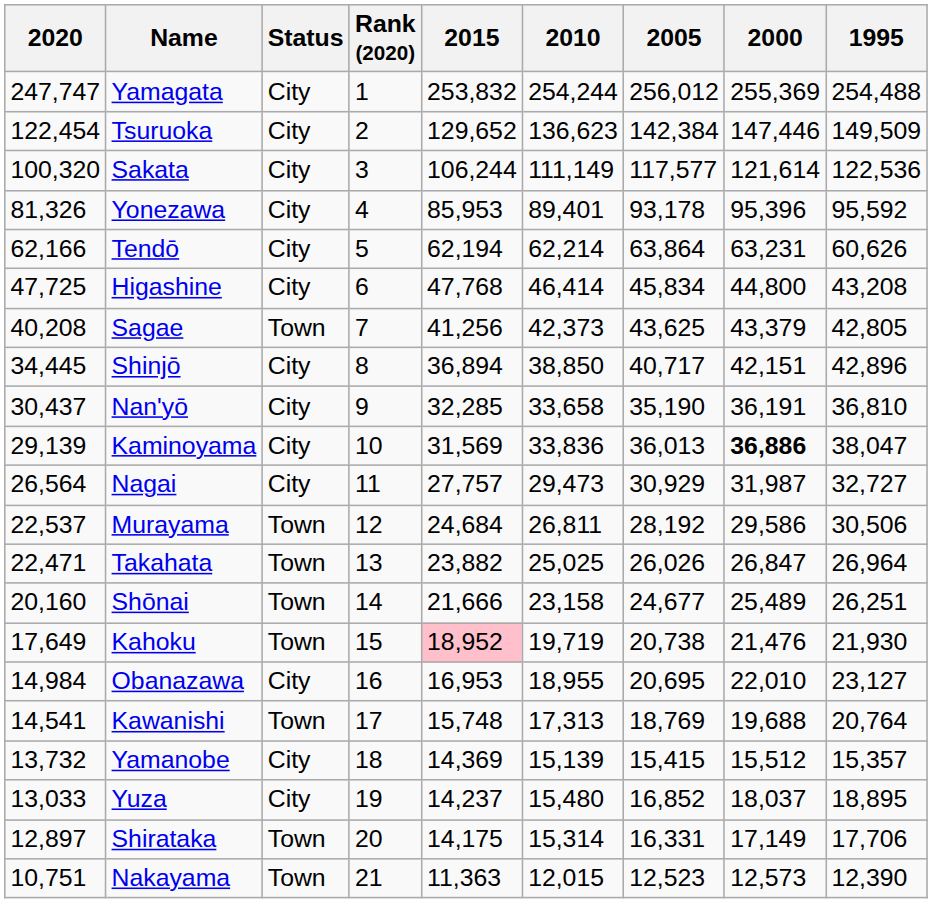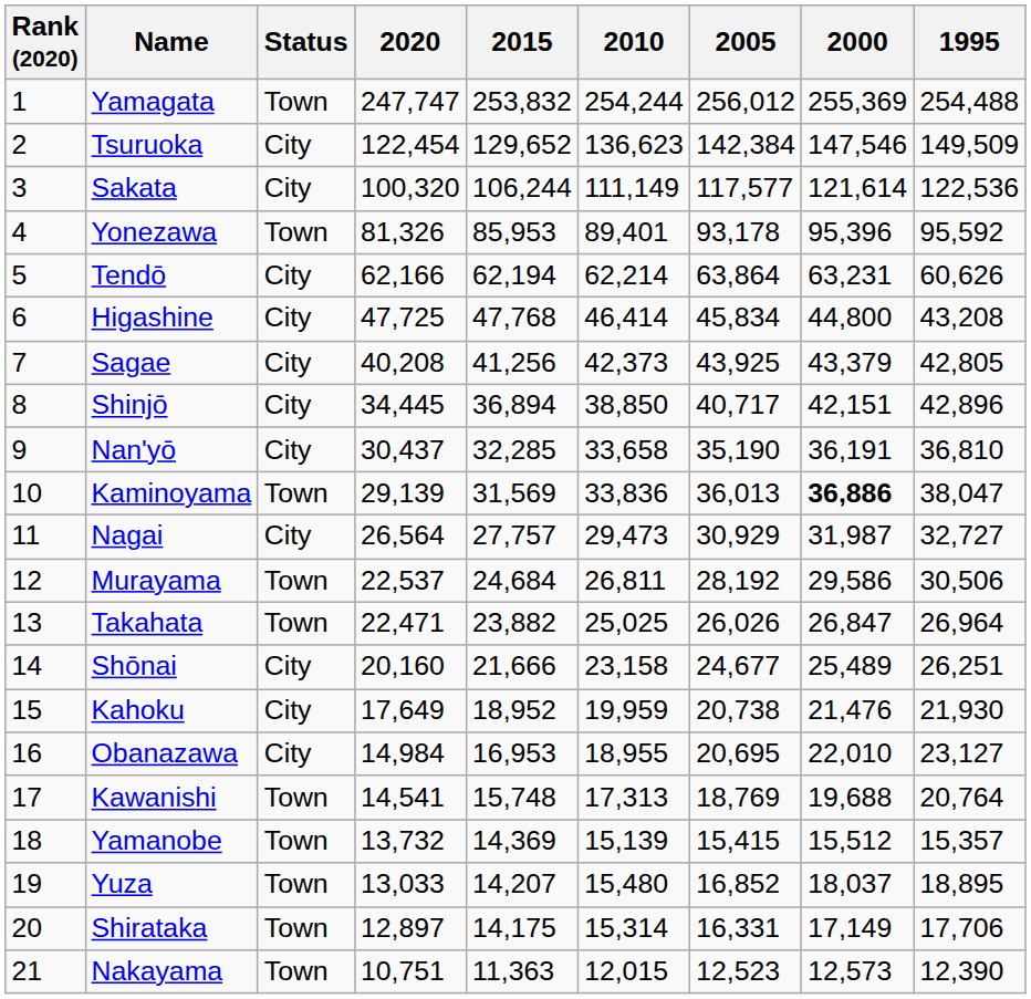 <table class="wikitable sortable">
 <tr>
-<th>2020</th>
+<th>Rank<br><small>(2020)</small></th>
 <th>Name</th>
 <th>Status</th>
-<th>Rank<br><small>(2020)</small></th>
+<th>2020</th>
 <th>2015</th>
 <th>2010</th>
 <th>2005</th>
 <th>2000</th>
 <th>1995</th>
 </tr>
 <tr>
+<td>1</td>
+<td><a href='#'>Yamagata</a></td>
+<td>Town</td>
 <td>247,747</td>
-<td><a href='#'>Yamagata</a></td>
-<td>City</td>
-<td>1</td>
 <td>253,832</td>
 <td>254,244</td>
 <td>256,012</td>
 <td>255,369</td>
 <td>254,488</td>
 </tr>
 <tr>
-<td>122,454</td>
+<td>2</td>
 <td><a href='#'>Tsuruoka</a></td>
 <td>City</td>
-<td>2</td>
+<td>122,454</td>
 <td>129,652</td>
 <td>136,623</td>
 <td>142,384</td>
-<td>147,446</td>
+<td>147,546</td>
 <td>149,509</td>
 </tr>
 <tr>
-<td>100,320</td>
+<td>3</td>
 <td><a href='#'>Sakata</a></td>
 <td>City</td>
-<td>3</td>
+<td>100,320</td>
 <td>106,244</td>
 <td>111,149</td>
 <td>117,577</td>
 <td>121,614</td>
 <td>122,536</td>
 </tr>
 <tr>
+<td>4</td>
+<td><a href='#'>Yonezawa</a></td>
+<td>Town</td>
 <td>81,326</td>
-<td><a href='#'>Yonezawa</a></td>
-<td>City</td>
-<td>4</td>
 <td>85,953</td>
 <td>89,401</td>
 <td>93,178</td>
 <td>95,396</td>
 <td>95,592</td>
 </tr>
 <tr>
-<td>62,166</td>
+<td>5</td>
 <td><a href='#'>Tendō</a></td>
 <td>City</td>
-<td>5</td>
+<td>62,166</td>
 <td>62,194</td>
 <td>62,214</td>
 <td>63,864</td>
 <td>63,231</td>
 <td>60,626</td>
 </tr>
 <tr>
-<td>47,725</td>
+<td>6</td>
 <td><a href='#'>Higashine</a></td>
 <td>City</td>
-<td>6</td>
+<td>47,725</td>
 <td>47,768</td>
 <td>46,414</td>
 <td>45,834</td>
 <td>44,800</td>
 <td>43,208</td>
 </tr>
 <tr>
+<td>7</td>
+<td><a href='#'>Sagae</a></td>
+<td>City</td>
 <td>40,208</td>
-<td><a href='#'>Sagae</a></td>
-<td>Town</td>
-<td>7</td>
 <td>41,256</td>
 <td>42,373</td>
-<td>43,625</td>
+<td>43,925</td>
 <td>43,379</td>
 <td>42,805</td>
 </tr>
 <tr>
-<td>34,445</td>
+<td>8</td>
 <td><a href='#'>Shinjō</a></td>
 <td>City</td>
-<td>8</td>
+<td>34,445</td>
 <td>36,894</td>
 <td>38,850</td>
 <td>40,717</td>
 <td>42,151</td>
 <td>42,896</td>
 </tr>
 <tr>
-<td>30,437</td>
+<td>9</td>
 <td><a href='#'>Nan'yō</a></td>
 <td>City</td>
-<td>9</td>
+<td>30,437</td>
 <td>32,285</td>
 <td>33,658</td>
 <td>35,190</td>
 <td>36,191</td>
 <td>36,810</td>
 </tr>
 <tr>
+<td>10</td>
+<td><a href='#'>Kaminoyama</a></td>
+<td>Town</td>
 <td>29,139</td>
-<td><a href='#'>Kaminoyama</a></td>
-<td>City</td>
-<td>10</td>
 <td>31,569</td>
 <td>33,836</td>
 <td>36,013</td>
 <td><strong>36,886</strong></td>
 <td>38,047</td>
 </tr>
 <tr>
-<td>26,564</td>
+<td>11</td>
 <td><a href='#'>Nagai</a></td>
 <td>City</td>
-<td>11</td>
+<td>26,564</td>
 <td>27,757</td>
 <td>29,473</td>
 <td>30,929</td>
 <td>31,987</td>
 <td>32,727</td>
 </tr>
 <tr>
-<td>22,537</td>
+<td>12</td>
 <td><a href='#'>Murayama</a></td>
 <td>Town</td>
-<td>12</td>
+<td>22,537</td>
 <td>24,684</td>
 <td>26,811</td>
 <td>28,192</td>
 <td>29,586</td>
 <td>30,506</td>
 </tr>
 <tr>
-<td>22,471</td>
+<td>13</td>
 <td><a href='#'>Takahata</a></td>
 <td>Town</td>
-<td>13</td>
+<td>22,471</td>
 <td>23,882</td>
 <td>25,025</td>
 <td>26,026</td>
 <td>26,847</td>
 <td>26,964</td>
 </tr>
 <tr>
+<td>14</td>
+<td><a href='#'>Shōnai</a></td>
+<td>City</td>
 <td>20,160</td>
-<td><a href='#'>Shōnai</a></td>
-<td>Town</td>
-<td>14</td>
 <td>21,666</td>
 <td>23,158</td>
 <td>24,677</td>
 <td>25,489</td>
 <td>26,251</td>
 </tr>
 <tr>
+<td>15</td>
+<td><a href='#'>Kahoku</a></td>
+<td>City</td>
 <td>17,649</td>
-<td><a href='#'>Kahoku</a></td>
-<td>Town</td>
-<td>15</td>
-<td style="background: pink;">18,952</td>
-<td>19,719</td>
+<td>18,952</td>
+<td>19,959</td>
 <td>20,738</td>
 <td>21,476</td>
 <td>21,930</td>
 </tr>
 <tr>
-<td>14,984</td>
+<td>16</td>
 <td><a href='#'>Obanazawa</a></td>
 <td>City</td>
-<td>16</td>
+<td>14,984</td>
 <td>16,953</td>
 <td>18,955</td>
 <td>20,695</td>
 <td>22,010</td>
 <td>23,127</td>
 </tr>
 <tr>
-<td>14,541</td>
+<td>17</td>
 <td><a href='#'>Kawanishi</a></td>
 <td>Town</td>
-<td>17</td>
+<td>14,541</td>
 <td>15,748</td>
 <td>17,313</td>
 <td>18,769</td>
 <td>19,688</td>
 <td>20,764</td>
 </tr>
 <tr>
+<td>18</td>
+<td><a href='#'>Yamanobe</a></td>
+<td>Town</td>
 <td>13,732</td>
-<td><a href='#'>Yamanobe</a></td>
-<td>City</td>
-<td>18</td>
 <td>14,369</td>
 <td>15,139</td>
 <td>15,415</td>
 <td>15,512</td>
 <td>15,357</td>
 </tr>
 <tr>
+<td>19</td>
+<td><a href='#'>Yuza</a></td>
+<td>Town</td>
 <td>13,033</td>
-<td><a href='#'>Yuza</a></td>
-<td>City</td>
-<td>19</td>
-<td>14,237</td>
+<td>14,207</td>
 <td>15,480</td>
 <td>16,852</td>
 <td>18,037</td>
 <td>18,895</td>
 </tr>
 <tr>
-<td>12,897</td>
+<td>20</td>
 <td><a href='#'>Shirataka</a></td>
 <td>Town</td>
-<td>20</td>
+<td>12,897</td>
 <td>14,175</td>
 <td>15,314</td>
 <td>16,331</td>
 <td>17,149</td>
 <td>17,706</td>
 </tr>
 <tr>
-<td>10,751</td>
+<td>21</td>
 <td><a href='#'>Nakayama</a></td>
 <td>Town</td>
-<td>21</td>
+<td>10,751</td>
 <td>11,363</td>
 <td>12,015</td>
 <td>12,523</td>
 <td>12,573</td>
 <td>12,390</td>
 </tr>
 </table>
